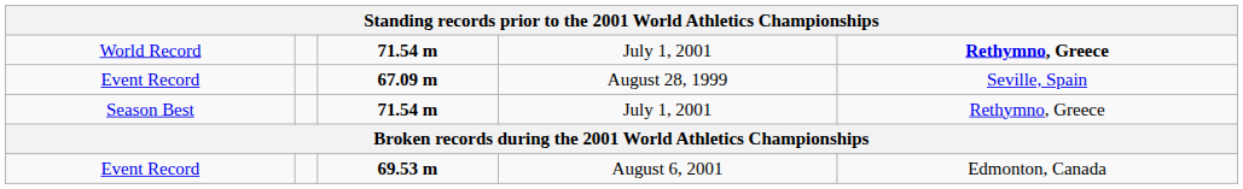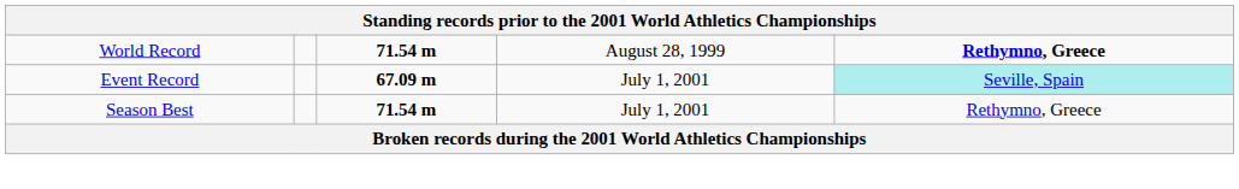 <table class="wikitable" style=" text-align:center; font-size:110%;" width="95%">
 <tr>
 <th colspan="5">Standing records prior to the 2001 World Athletics Championships</th>
 </tr>
 <tr>
 <td><a href='#'>World Record</a></td>
 <td></td>
 <td><strong>71.54 m </strong></td>
-<td>July 1, 2001</td>
+<td>August 28, 1999</td>
 <td><strong> <a href='#'>Rethymno</a>, Greece</strong></td>
 </tr>
 <tr>
 <td><a href='#'>Event Record</a></td>
 <td></td>
 <td><strong>67.09 m </strong></td>
-<td>August 28, 1999</td>
-<td> <a href='#'>Seville, Spain</a></td>
+<td>July 1, 2001</td>
+<td style="background: paleturquoise;"> <a href='#'>Seville, Spain</a></td>
 </tr>
 <tr>
 <td><a href='#'>Season Best</a></td>
 <td></td>
 <td><strong>71.54 m </strong></td>
 <td>July 1, 2001</td>
 <td> <a href='#'>Rethymno</a>, Greece</td>
 </tr>
 <tr>
 <th colspan="5">Broken records during the 2001 World Athletics Championships</th>
 </tr>
-<tr>
-<td><a href='#'>Event Record</a></td>
-<td></td>
-<td><strong>69.53 m </strong></td>
-<td>August 6, 2001</td>
-<td> Edmonton, Canada</td>
-</tr>
 </table>
